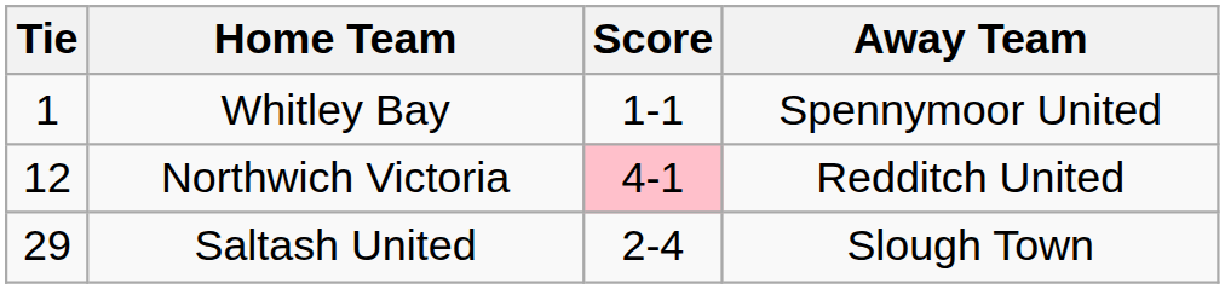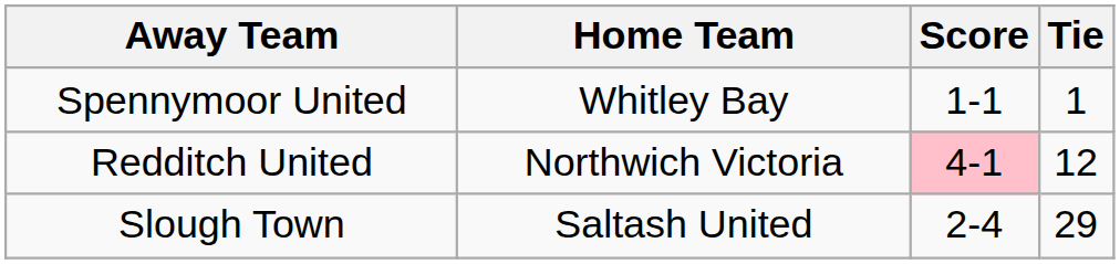 <table class="wikitable" style="text-align:center;">
 <tr>
-<th width=20>Tie</th>
+<th width=175>Away Team</th>
 <th width=175>Home Team</th>
 <th width=20>Score</th>
-<th width=175>Away Team</th>
+<th width=20>Tie</th>
 </tr>
 <tr>
-<td>1</td>
+<td>Spennymoor United</td>
 <td>Whitley Bay</td>
 <td>1-1</td>
-<td>Spennymoor United</td>
+<td>1</td>
 </tr>
 <tr>
-<td>12</td>
+<td>Redditch United</td>
 <td>Northwich Victoria</td>
 <td style="background: pink;">4-1</td>
-<td>Redditch United</td>
+<td>12</td>
 </tr>
 <tr>
-<td>29</td>
+<td>Slough Town</td>
 <td>Saltash United</td>
 <td>2-4</td>
-<td>Slough Town</td>
+<td>29</td>
 </tr>
 </table>
